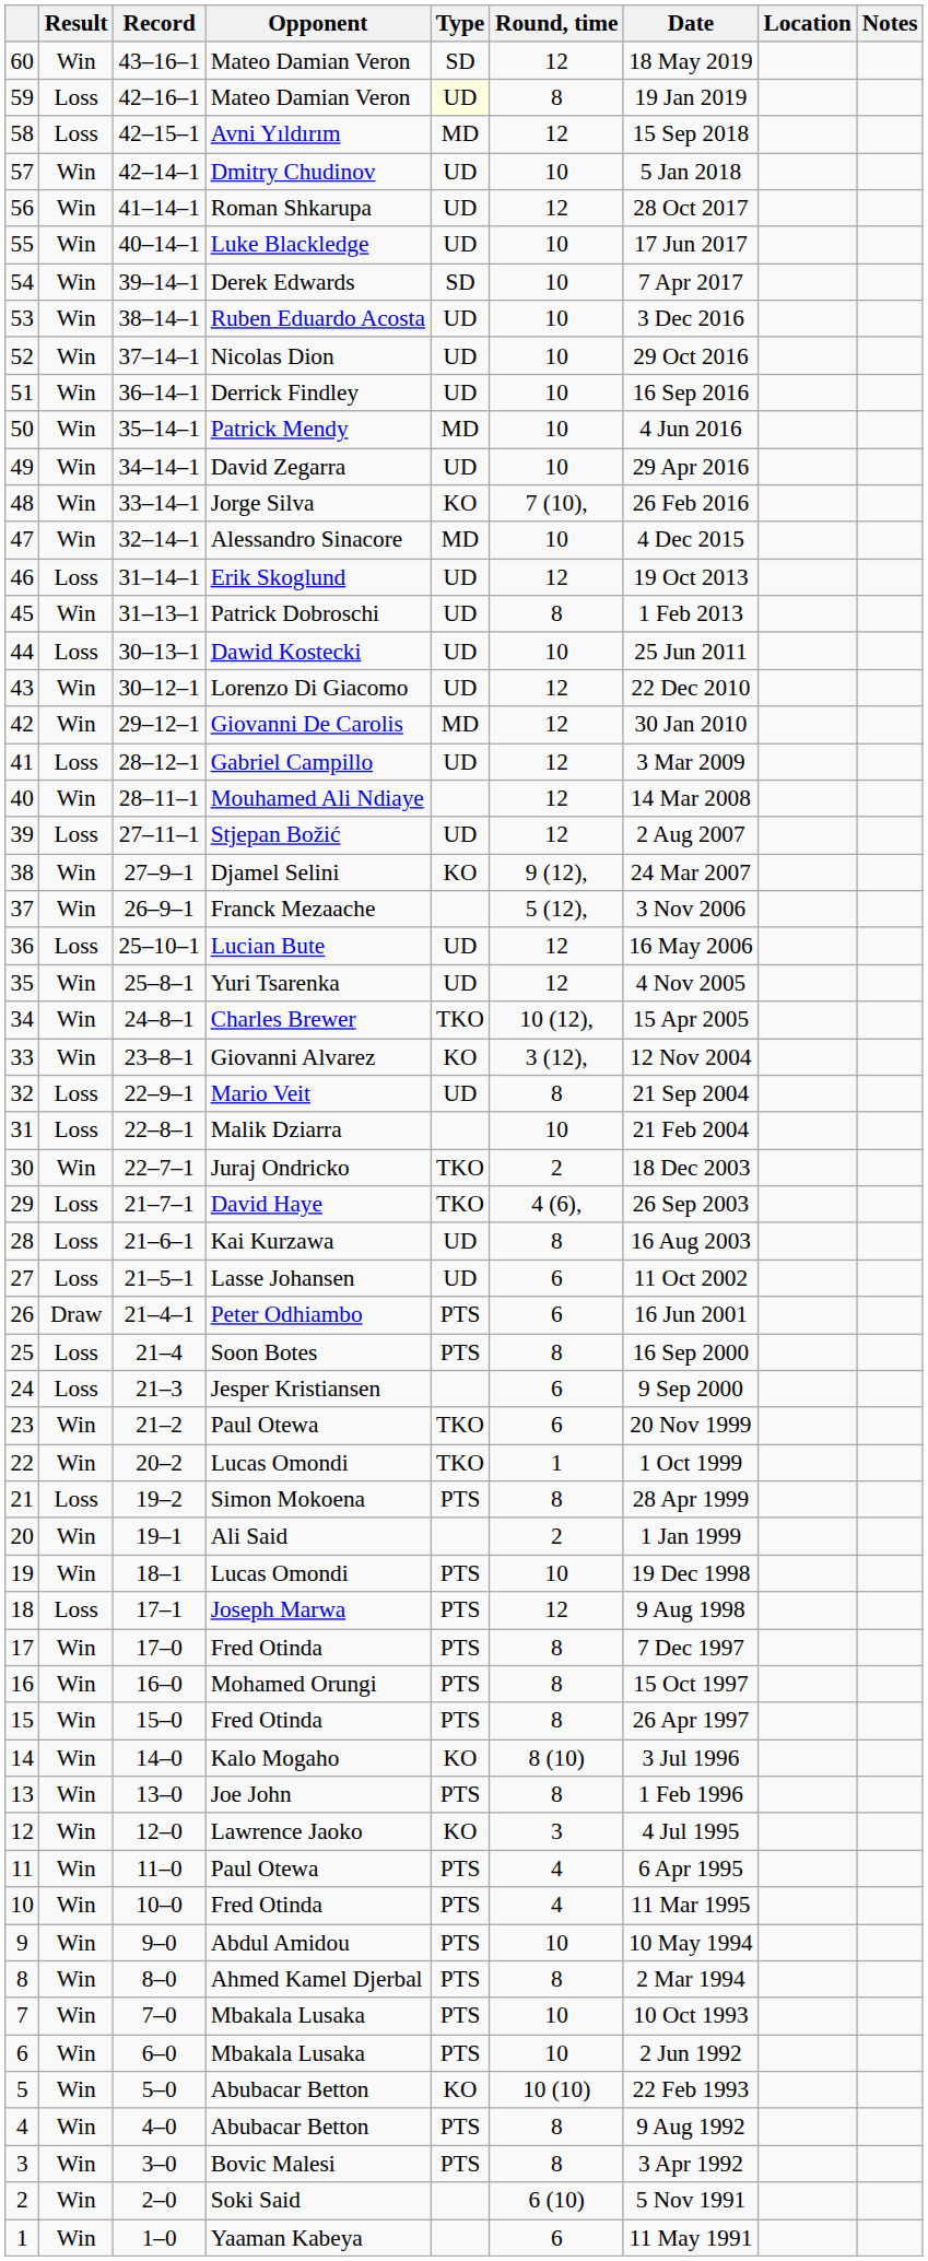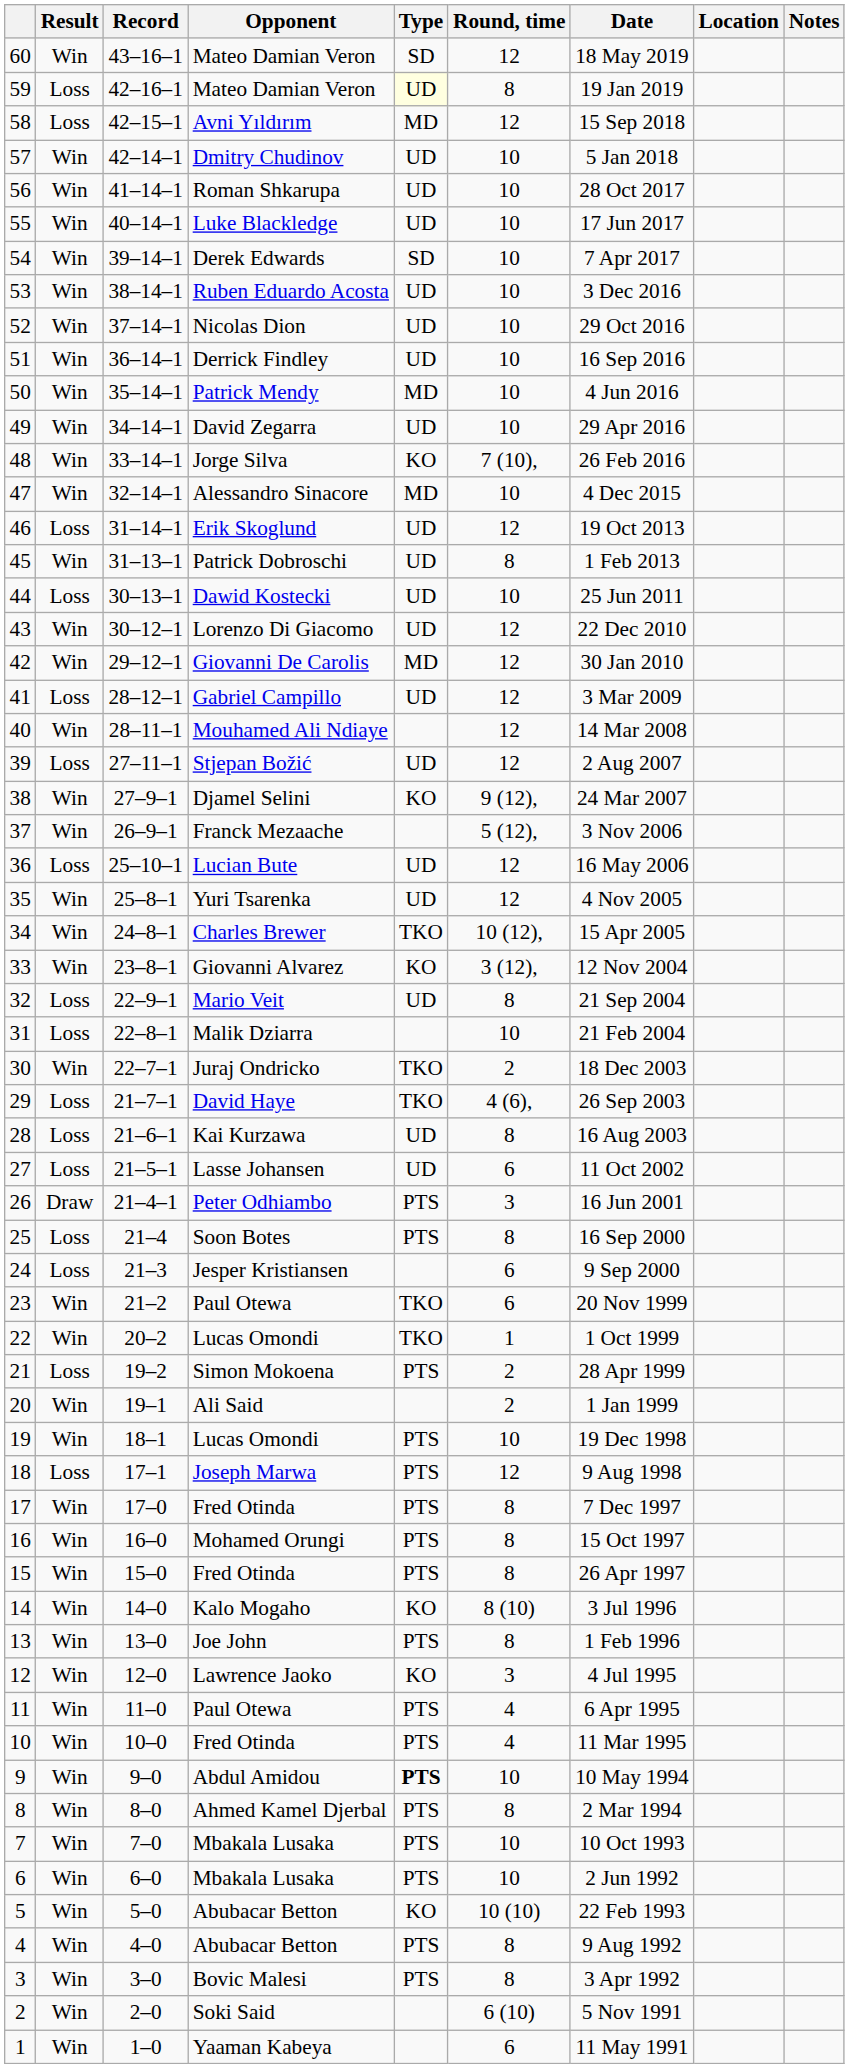 <table class="wikitable" style="text-align:center">
 <tr>
 <th></th>
 <th>Result</th>
 <th>Record</th>
 <th>Opponent</th>
 <th>Type</th>
 <th>Round, time</th>
 <th>Date</th>
 <th>Location</th>
 <th>Notes</th>
 </tr>
 <tr>
 <td>60</td>
 <td>Win</td>
 <td>43–16–1</td>
 <td style="text-align:left;">Mateo Damian Veron</td>
 <td>SD</td>
 <td>12</td>
 <td>18 May 2019</td>
 <td style="text-align:left;"></td>
 <td style="text-align:left;"></td>
 </tr>
 <tr>
 <td>59</td>
 <td>Loss</td>
 <td>42–16–1</td>
 <td style="text-align:left;">Mateo Damian Veron</td>
 <td style="background: lightyellow;">UD</td>
 <td>8</td>
 <td>19 Jan 2019</td>
 <td style="text-align:left;"></td>
 <td></td>
 </tr>
 <tr>
 <td>58</td>
 <td>Loss</td>
 <td>42–15–1</td>
 <td style="text-align:left;"><a href='#'>Avni Yıldırım</a></td>
 <td>MD</td>
 <td>12</td>
 <td>15 Sep 2018</td>
 <td style="text-align:left;"></td>
 <td style="text-align:left;"></td>
 </tr>
 <tr>
 <td>57</td>
 <td>Win</td>
 <td>42–14–1</td>
 <td style="text-align:left;"><a href='#'>Dmitry Chudinov</a></td>
 <td>UD</td>
 <td>10</td>
 <td>5 Jan 2018</td>
 <td style="text-align:left;"></td>
 <td></td>
 </tr>
 <tr>
 <td>56</td>
 <td>Win</td>
 <td>41–14–1</td>
 <td style="text-align:left;">Roman Shkarupa</td>
 <td>UD</td>
-<td>12</td>
+<td>10</td>
 <td>28 Oct 2017</td>
 <td style="text-align:left;"></td>
 <td></td>
 </tr>
 <tr>
 <td>55</td>
 <td>Win</td>
 <td>40–14–1</td>
 <td style="text-align:left;"><a href='#'>Luke Blackledge</a></td>
 <td>UD</td>
 <td>10</td>
 <td>17 Jun 2017</td>
 <td style="text-align:left;"></td>
 <td></td>
 </tr>
 <tr>
 <td>54</td>
 <td>Win</td>
 <td>39–14–1</td>
 <td style="text-align:left;">Derek Edwards</td>
 <td>SD</td>
 <td>10</td>
 <td>7 Apr 2017</td>
 <td style="text-align:left;"></td>
 <td></td>
 </tr>
 <tr>
 <td>53</td>
 <td>Win</td>
 <td>38–14–1</td>
 <td style="text-align:left;"><a href='#'>Ruben Eduardo Acosta</a></td>
 <td>UD</td>
 <td>10</td>
 <td>3 Dec 2016</td>
 <td style="text-align:left;"></td>
 <td></td>
 </tr>
 <tr>
 <td>52</td>
 <td>Win</td>
 <td>37–14–1</td>
 <td style="text-align:left;">Nicolas Dion</td>
 <td>UD</td>
 <td>10</td>
 <td>29 Oct 2016</td>
 <td style="text-align:left;"></td>
 <td></td>
 </tr>
 <tr>
 <td>51</td>
 <td>Win</td>
 <td>36–14–1</td>
 <td style="text-align:left;">Derrick Findley</td>
 <td>UD</td>
 <td>10</td>
 <td>16 Sep 2016</td>
 <td style="text-align:left;"></td>
 <td></td>
 </tr>
 <tr>
 <td>50</td>
 <td>Win</td>
 <td>35–14–1</td>
 <td style="text-align:left;"><a href='#'>Patrick Mendy</a></td>
 <td>MD</td>
 <td>10</td>
 <td>4 Jun 2016</td>
 <td style="text-align:left;"></td>
 <td></td>
 </tr>
 <tr>
 <td>49</td>
 <td>Win</td>
 <td>34–14–1</td>
 <td style="text-align:left;">David Zegarra</td>
 <td>UD</td>
 <td>10</td>
 <td>29 Apr 2016</td>
 <td style="text-align:left;"></td>
 <td></td>
 </tr>
 <tr>
 <td>48</td>
 <td>Win</td>
 <td>33–14–1</td>
 <td style="text-align:left;">Jorge Silva</td>
 <td>KO</td>
 <td>7 (10), </td>
 <td>26 Feb 2016</td>
 <td style="text-align:left;"></td>
 <td></td>
 </tr>
 <tr>
 <td>47</td>
 <td>Win</td>
 <td>32–14–1</td>
 <td style="text-align:left;">Alessandro Sinacore</td>
 <td>MD</td>
 <td>10</td>
 <td>4 Dec 2015</td>
 <td style="text-align:left;"></td>
 <td></td>
 </tr>
 <tr>
 <td>46</td>
 <td>Loss</td>
 <td>31–14–1</td>
 <td style="text-align:left;"><a href='#'>Erik Skoglund</a></td>
 <td>UD</td>
 <td>12</td>
 <td>19 Oct 2013</td>
 <td style="text-align:left;"></td>
 <td style="text-align:left;"></td>
 </tr>
 <tr>
 <td>45</td>
 <td>Win</td>
 <td>31–13–1</td>
 <td style="text-align:left;">Patrick Dobroschi</td>
 <td>UD</td>
 <td>8</td>
 <td>1 Feb 2013</td>
 <td style="text-align:left;"></td>
 <td></td>
 </tr>
 <tr>
 <td>44</td>
 <td>Loss</td>
 <td>30–13–1</td>
 <td style="text-align:left;"><a href='#'>Dawid Kostecki</a></td>
 <td>UD</td>
 <td>10</td>
 <td>25 Jun 2011</td>
 <td style="text-align:left;"></td>
 <td style="text-align:left;"></td>
 </tr>
 <tr>
 <td>43</td>
 <td>Win</td>
 <td>30–12–1</td>
 <td style="text-align:left;">Lorenzo Di Giacomo</td>
 <td>UD</td>
 <td>12</td>
 <td>22 Dec 2010</td>
 <td style="text-align:left;"></td>
 <td style="text-align:left;"></td>
 </tr>
 <tr>
 <td>42</td>
 <td>Win</td>
 <td>29–12–1</td>
 <td style="text-align:left;"><a href='#'>Giovanni De Carolis</a></td>
 <td>MD</td>
 <td>12</td>
 <td>30 Jan 2010</td>
 <td style="text-align:left;"></td>
 <td style="text-align:left;"></td>
 </tr>
 <tr>
 <td>41</td>
 <td>Loss</td>
 <td>28–12–1</td>
 <td style="text-align:left;"><a href='#'>Gabriel Campillo</a></td>
 <td>UD</td>
 <td>12</td>
 <td>3 Mar 2009</td>
 <td style="text-align:left;"></td>
 <td style="text-align:left;"></td>
 </tr>
 <tr>
 <td>40</td>
 <td>Win</td>
 <td>28–11–1</td>
 <td style="text-align:left;"><a href='#'>Mouhamed Ali Ndiaye</a></td>
 <td></td>
 <td>12</td>
 <td>14 Mar 2008</td>
 <td style="text-align:left;"></td>
 <td style="text-align:left;"></td>
 </tr>
 <tr>
 <td>39</td>
 <td>Loss</td>
 <td>27–11–1</td>
 <td style="text-align:left;"><a href='#'>Stjepan Božić</a></td>
 <td>UD</td>
 <td>12</td>
 <td>2 Aug 2007</td>
 <td style="text-align:left;"></td>
 <td style="text-align:left;"></td>
 </tr>
 <tr>
 <td>38</td>
 <td>Win</td>
 <td>27–9–1</td>
 <td style="text-align:left;">Djamel Selini</td>
 <td>KO</td>
 <td>9 (12), </td>
 <td>24 Mar 2007</td>
 <td style="text-align:left;"></td>
 <td style="text-align:left;"></td>
 </tr>
 <tr>
 <td>37</td>
 <td>Win</td>
 <td>26–9–1</td>
 <td style="text-align:left;">Franck Mezaache</td>
 <td></td>
 <td>5 (12), </td>
 <td>3 Nov 2006</td>
 <td style="text-align:left;"></td>
 <td style="text-align:left;"></td>
 </tr>
 <tr>
 <td>36</td>
 <td>Loss</td>
 <td>25–10–1</td>
 <td style="text-align:left;"><a href='#'>Lucian Bute</a></td>
 <td>UD</td>
 <td>12</td>
 <td>16 May 2006</td>
 <td style="text-align:left;"></td>
 <td style="text-align:left;"></td>
 </tr>
 <tr>
 <td>35</td>
 <td>Win</td>
 <td>25–8–1</td>
 <td style="text-align:left;">Yuri Tsarenka</td>
 <td>UD</td>
 <td>12</td>
 <td>4 Nov 2005</td>
 <td style="text-align:left;"></td>
 <td style="text-align:left;"></td>
 </tr>
 <tr>
 <td>34</td>
 <td>Win</td>
 <td>24–8–1</td>
 <td style="text-align:left;"><a href='#'>Charles Brewer</a></td>
 <td>TKO</td>
 <td>10 (12), </td>
 <td>15 Apr 2005</td>
 <td style="text-align:left;"></td>
 <td style="text-align:left;"></td>
 </tr>
 <tr>
 <td>33</td>
 <td>Win</td>
 <td>23–8–1</td>
 <td style="text-align:left;">Giovanni Alvarez</td>
 <td>KO</td>
 <td>3 (12), </td>
 <td>12 Nov 2004</td>
 <td style="text-align:left;"></td>
 <td style="text-align:left;"></td>
 </tr>
 <tr>
 <td>32</td>
 <td>Loss</td>
 <td>22–9–1</td>
 <td style="text-align:left;"><a href='#'>Mario Veit</a></td>
 <td>UD</td>
 <td>8</td>
 <td>21 Sep 2004</td>
 <td style="text-align:left;"></td>
 <td></td>
 </tr>
 <tr>
 <td>31</td>
 <td>Loss</td>
 <td>22–8–1</td>
 <td style="text-align:left;">Malik Dziarra</td>
 <td></td>
 <td>10</td>
 <td>21 Feb 2004</td>
 <td style="text-align:left;"></td>
 <td></td>
 </tr>
 <tr>
 <td>30</td>
 <td>Win</td>
 <td>22–7–1</td>
 <td style="text-align:left;">Juraj Ondricko</td>
 <td>TKO</td>
 <td>2</td>
 <td>18 Dec 2003</td>
 <td style="text-align:left;"></td>
 <td></td>
 </tr>
 <tr>
 <td>29</td>
 <td>Loss</td>
 <td>21–7–1</td>
 <td style="text-align:left;"><a href='#'>David Haye</a></td>
 <td>TKO</td>
 <td>4 (6), </td>
 <td>26 Sep 2003</td>
 <td style="text-align:left;"></td>
 <td></td>
 </tr>
 <tr>
 <td>28</td>
 <td>Loss</td>
 <td>21–6–1</td>
 <td style="text-align:left;">Kai Kurzawa</td>
 <td>UD</td>
 <td>8</td>
 <td>16 Aug 2003</td>
 <td style="text-align:left;"></td>
 <td></td>
 </tr>
 <tr>
 <td>27</td>
 <td>Loss</td>
 <td>21–5–1</td>
 <td style="text-align:left;">Lasse Johansen</td>
 <td>UD</td>
 <td>6</td>
 <td>11 Oct 2002</td>
 <td style="text-align:left;"></td>
 <td></td>
 </tr>
 <tr>
 <td>26</td>
 <td>Draw</td>
 <td>21–4–1</td>
 <td style="text-align:left;"><a href='#'>Peter Odhiambo</a></td>
 <td>PTS</td>
-<td>6</td>
+<td>3</td>
 <td>16 Jun 2001</td>
 <td style="text-align:left;"></td>
 <td></td>
 </tr>
 <tr>
 <td>25</td>
 <td>Loss</td>
 <td>21–4</td>
 <td style="text-align:left;">Soon Botes</td>
 <td>PTS</td>
 <td>8</td>
 <td>16 Sep 2000</td>
 <td style="text-align:left;"></td>
 <td></td>
 </tr>
 <tr>
 <td>24</td>
 <td>Loss</td>
 <td>21–3</td>
 <td style="text-align:left;">Jesper Kristiansen</td>
 <td></td>
 <td>6</td>
 <td>9 Sep 2000</td>
 <td style="text-align:left;"></td>
 <td></td>
 </tr>
 <tr>
 <td>23</td>
 <td>Win</td>
 <td>21–2</td>
 <td style="text-align:left;">Paul Otewa</td>
 <td>TKO</td>
 <td>6</td>
 <td>20 Nov 1999</td>
 <td style="text-align:left;"></td>
 <td></td>
 </tr>
 <tr>
 <td>22</td>
 <td>Win</td>
 <td>20–2</td>
 <td style="text-align:left;">Lucas Omondi</td>
 <td>TKO</td>
 <td>1</td>
 <td>1 Oct 1999</td>
 <td style="text-align:left;"></td>
 <td></td>
 </tr>
 <tr>
 <td>21</td>
 <td>Loss</td>
 <td>19–2</td>
 <td style="text-align:left;">Simon Mokoena</td>
 <td>PTS</td>
-<td>8</td>
+<td>2</td>
 <td>28 Apr 1999</td>
 <td style="text-align:left;"></td>
 <td></td>
 </tr>
 <tr>
 <td>20</td>
 <td>Win</td>
 <td>19–1</td>
 <td style="text-align:left;">Ali Said</td>
 <td></td>
 <td>2</td>
 <td>1 Jan 1999</td>
 <td style="text-align:left;"></td>
 <td></td>
 </tr>
 <tr>
 <td>19</td>
 <td>Win</td>
 <td>18–1</td>
 <td style="text-align:left;">Lucas Omondi</td>
 <td>PTS</td>
 <td>10</td>
 <td>19 Dec 1998</td>
 <td style="text-align:left;"></td>
 <td style="text-align:left;"></td>
 </tr>
 <tr>
 <td>18</td>
 <td>Loss</td>
 <td>17–1</td>
 <td style="text-align:left;"><a href='#'>Joseph Marwa</a></td>
 <td>PTS</td>
 <td>12</td>
 <td>9 Aug 1998</td>
 <td style="text-align:left;"></td>
 <td style="text-align:left;"></td>
 </tr>
 <tr>
 <td>17</td>
 <td>Win</td>
 <td>17–0</td>
 <td style="text-align:left;">Fred Otinda</td>
 <td>PTS</td>
 <td>8</td>
 <td>7 Dec 1997</td>
 <td style="text-align:left;"></td>
 <td></td>
 </tr>
 <tr>
 <td>16</td>
 <td>Win</td>
 <td>16–0</td>
 <td style="text-align:left;">Mohamed Orungi</td>
 <td>PTS</td>
 <td>8</td>
 <td>15 Oct 1997</td>
 <td style="text-align:left;"></td>
 <td></td>
 </tr>
 <tr>
 <td>15</td>
 <td>Win</td>
 <td>15–0</td>
 <td style="text-align:left;">Fred Otinda</td>
 <td>PTS</td>
 <td>8</td>
 <td>26 Apr 1997</td>
 <td style="text-align:left;"></td>
 <td></td>
 </tr>
 <tr>
 <td>14</td>
 <td>Win</td>
 <td>14–0</td>
 <td style="text-align:left;">Kalo Mogaho</td>
 <td>KO</td>
 <td>8 (10)</td>
 <td>3 Jul 1996</td>
 <td style="text-align:left;"></td>
 <td></td>
 </tr>
 <tr>
 <td>13</td>
 <td>Win</td>
 <td>13–0</td>
 <td style="text-align:left;">Joe John</td>
 <td>PTS</td>
 <td>8</td>
 <td>1 Feb 1996</td>
 <td style="text-align:left;"></td>
 <td></td>
 </tr>
 <tr>
 <td>12</td>
 <td>Win</td>
 <td>12–0</td>
 <td style="text-align:left;">Lawrence Jaoko</td>
 <td>KO</td>
 <td>3</td>
 <td>4 Jul 1995</td>
 <td style="text-align:left;"></td>
 <td></td>
 </tr>
 <tr>
 <td>11</td>
 <td>Win</td>
 <td>11–0</td>
 <td style="text-align:left;">Paul Otewa</td>
 <td>PTS</td>
 <td>4</td>
 <td>6 Apr 1995</td>
 <td style="text-align:left;"></td>
 <td></td>
 </tr>
 <tr>
 <td>10</td>
 <td>Win</td>
 <td>10–0</td>
 <td style="text-align:left;">Fred Otinda</td>
 <td>PTS</td>
 <td>4</td>
 <td>11 Mar 1995</td>
 <td style="text-align:left;"></td>
 <td></td>
 </tr>
 <tr>
 <td>9</td>
 <td>Win</td>
 <td>9–0</td>
 <td style="text-align:left;">Abdul Amidou</td>
-<td>PTS</td>
+<td><strong>PTS</strong></td>
 <td>10</td>
 <td>10 May 1994</td>
 <td style="text-align:left;"></td>
 <td></td>
 </tr>
 <tr>
 <td>8</td>
 <td>Win</td>
 <td>8–0</td>
 <td style="text-align:left;">Ahmed Kamel Djerbal</td>
 <td>PTS</td>
 <td>8</td>
 <td>2 Mar 1994</td>
 <td style="text-align:left;"></td>
 <td></td>
 </tr>
 <tr>
 <td>7</td>
 <td>Win</td>
 <td>7–0</td>
 <td style="text-align:left;">Mbakala Lusaka</td>
 <td>PTS</td>
 <td>10</td>
 <td>10 Oct 1993</td>
 <td style="text-align:left;"></td>
 <td></td>
 </tr>
 <tr>
 <td>6</td>
 <td>Win</td>
 <td>6–0</td>
 <td style="text-align:left;">Mbakala Lusaka</td>
 <td>PTS</td>
 <td>10</td>
 <td>2 Jun 1992</td>
 <td style="text-align:left;"></td>
 <td></td>
 </tr>
 <tr>
 <td>5</td>
 <td>Win</td>
 <td>5–0</td>
 <td style="text-align:left;">Abubacar Betton</td>
 <td>KO</td>
 <td>10 (10)</td>
 <td>22 Feb 1993</td>
 <td style="text-align:left;"></td>
 <td></td>
 </tr>
 <tr>
 <td>4</td>
 <td>Win</td>
 <td>4–0</td>
 <td style="text-align:left;">Abubacar Betton</td>
 <td>PTS</td>
 <td>8</td>
 <td>9 Aug 1992</td>
 <td style="text-align:left;"></td>
 <td></td>
 </tr>
 <tr>
 <td>3</td>
 <td>Win</td>
 <td>3–0</td>
 <td style="text-align:left;">Bovic Malesi</td>
 <td>PTS</td>
 <td>8</td>
 <td>3 Apr 1992</td>
 <td style="text-align:left;"></td>
 <td></td>
 </tr>
 <tr>
 <td>2</td>
 <td>Win</td>
 <td>2–0</td>
 <td style="text-align:left;">Soki Said</td>
 <td></td>
 <td>6 (10)</td>
 <td>5 Nov 1991</td>
 <td style="text-align:left;"></td>
 <td></td>
 </tr>
 <tr>
 <td>1</td>
 <td>Win</td>
 <td>1–0</td>
 <td style="text-align:left;">Yaaman Kabeya</td>
 <td></td>
 <td>6</td>
 <td>11 May 1991</td>
 <td style="text-align:left;"></td>
 <td></td>
 </tr>
 </table>
